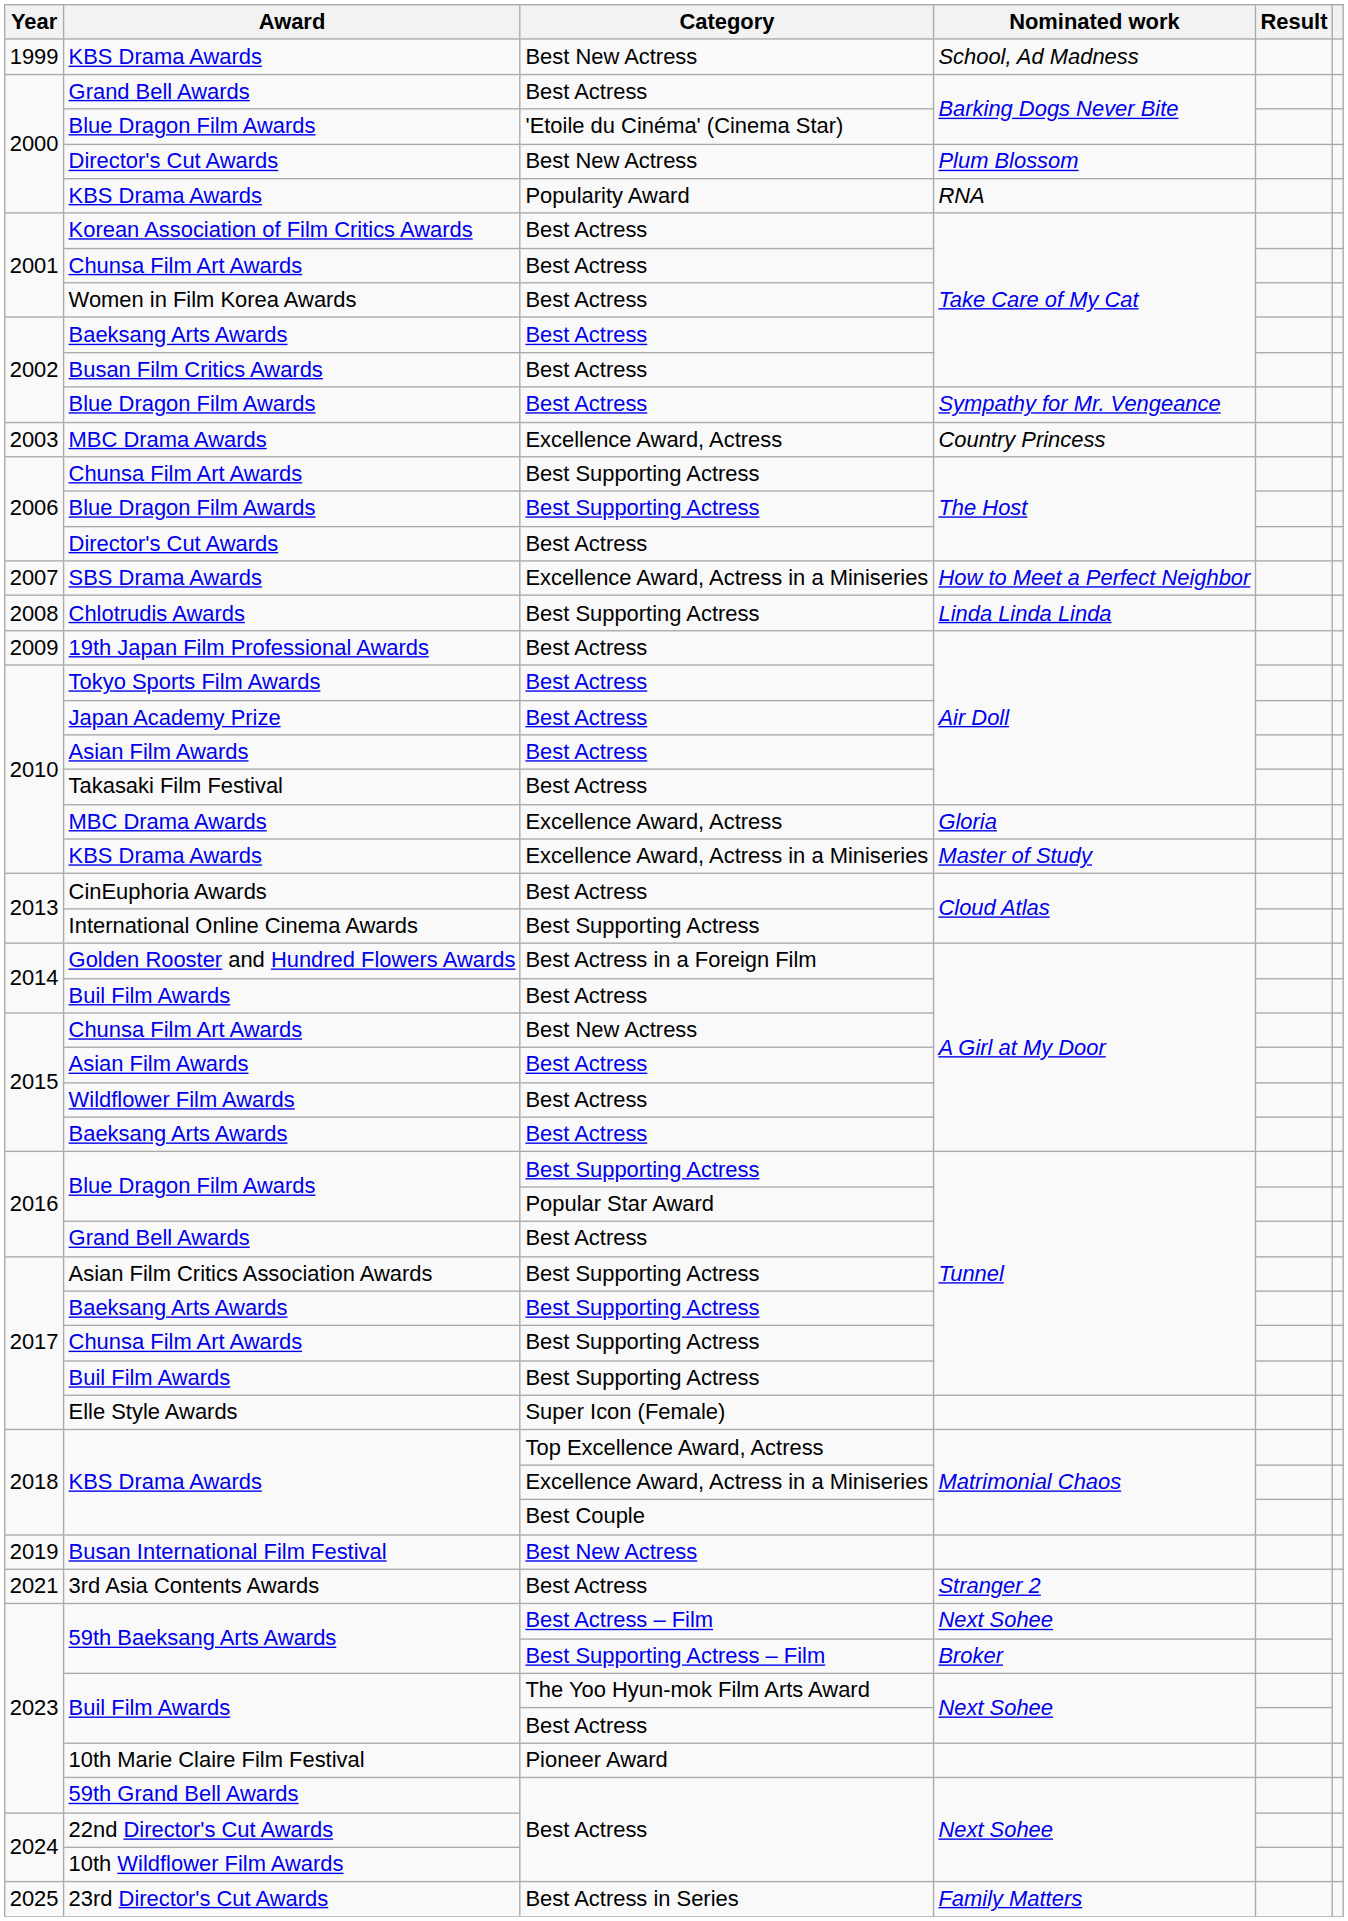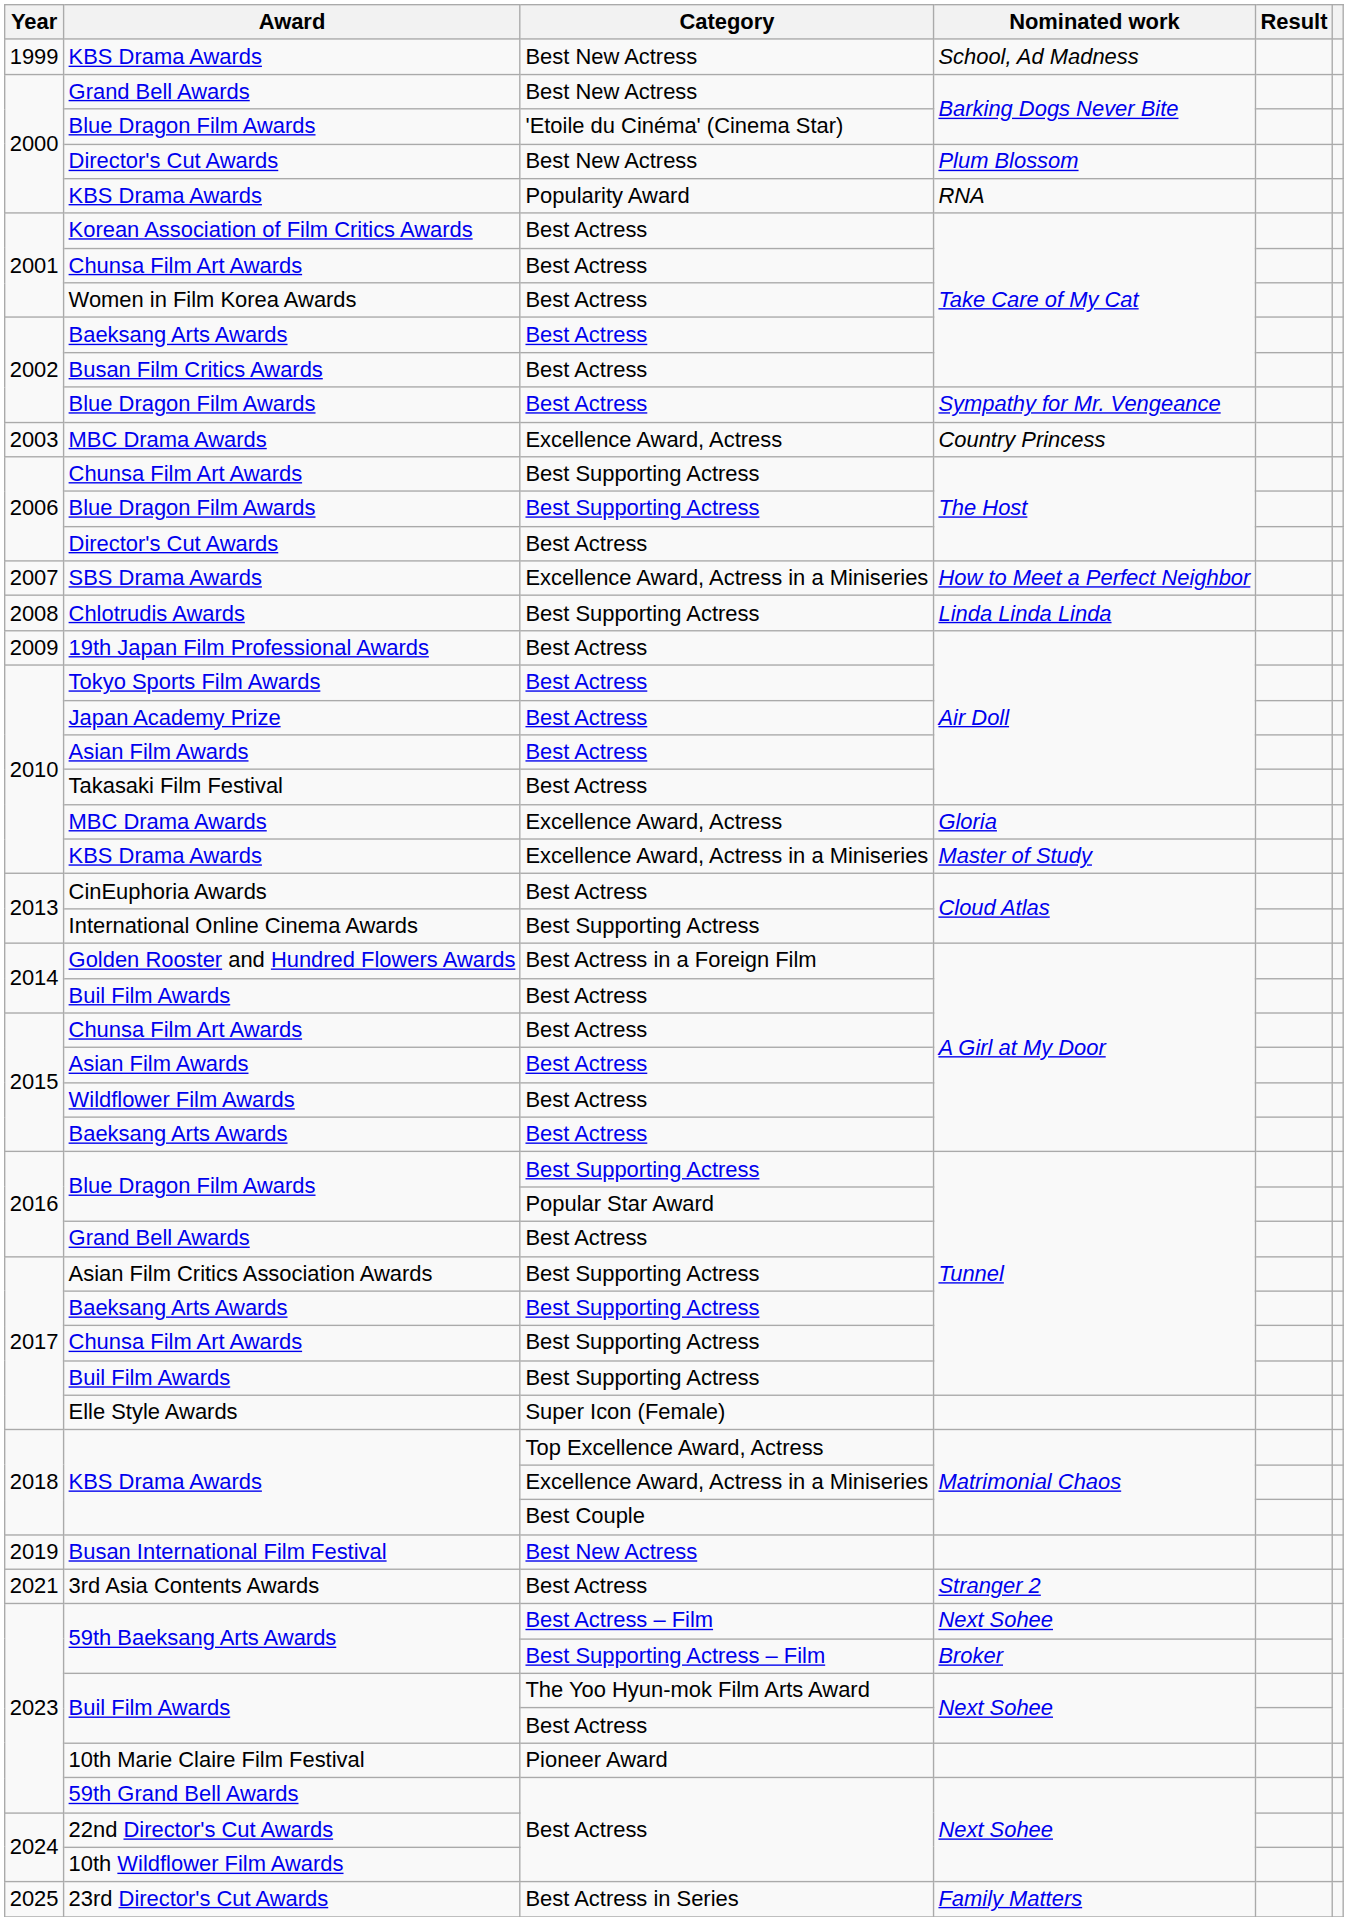 <table class="wikitable sortable">
 <tr>
 <th scope="col">Year</th>
 <th>Award</th>
 <th scope="col">Category</th>
 <th>Nominated work</th>
 <th scope="col">Result</th>
 <th></th>
 </tr>
 <tr>
 <td>1999</td>
 <td><a href='#'>KBS Drama Awards</a></td>
 <td>Best New Actress</td>
 <td><em>School, Ad Madness</em></td>
 <td></td>
 <td></td>
 </tr>
 <tr>
 <td rowspan="4">2000</td>
 <td><a href='#'>Grand Bell Awards</a></td>
-<td>Best Actress</td>
+<td>Best New Actress</td>
 <td rowspan="2"><em><a href='#'>Barking Dogs Never Bite</a></em></td>
 <td></td>
 <td></td>
 </tr>
 <tr>
 <td><a href='#'>Blue Dragon Film Awards</a></td>
 <td>'Etoile du Cinéma' (Cinema Star)</td>
 <td></td>
 <td></td>
 </tr>
 <tr>
 <td><a href='#'>Director's Cut Awards</a></td>
 <td>Best New Actress</td>
 <td><em><a href='#'>Plum Blossom</a></em></td>
 <td></td>
 <td></td>
 </tr>
 <tr>
 <td><a href='#'>KBS Drama Awards</a></td>
 <td>Popularity Award</td>
 <td><em>RNA</em></td>
 <td></td>
 <td></td>
 </tr>
 <tr>
 <td rowspan="3">2001</td>
 <td><a href='#'>Korean Association of Film Critics Awards</a></td>
 <td>Best Actress</td>
 <td rowspan="5"><em><a href='#'>Take Care of My Cat</a></em></td>
 <td></td>
 <td></td>
 </tr>
 <tr>
 <td><a href='#'>Chunsa Film Art Awards</a></td>
 <td>Best Actress</td>
 <td></td>
 <td></td>
 </tr>
 <tr>
 <td>Women in Film Korea Awards</td>
 <td>Best Actress</td>
 <td></td>
 <td></td>
 </tr>
 <tr>
 <td rowspan="3">2002</td>
 <td><a href='#'>Baeksang Arts Awards</a></td>
 <td><a href='#'>Best Actress</a></td>
 <td></td>
 <td></td>
 </tr>
 <tr>
 <td><a href='#'>Busan Film Critics Awards</a></td>
 <td>Best Actress</td>
 <td></td>
 <td></td>
 </tr>
 <tr>
 <td><a href='#'>Blue Dragon Film Awards</a></td>
 <td><a href='#'>Best Actress</a></td>
 <td><em><a href='#'>Sympathy for Mr. Vengeance</a></em></td>
 <td></td>
 <td></td>
 </tr>
 <tr>
 <td>2003</td>
 <td><a href='#'>MBC Drama Awards</a></td>
 <td>Excellence Award, Actress</td>
 <td><em>Country Princess</em></td>
 <td></td>
 <td></td>
 </tr>
 <tr>
 <td rowspan="3">2006</td>
 <td><a href='#'>Chunsa Film Art Awards</a></td>
 <td>Best Supporting Actress</td>
 <td rowspan="3"><em><a href='#'>The Host</a></em></td>
 <td></td>
 <td></td>
 </tr>
 <tr>
 <td><a href='#'>Blue Dragon Film Awards</a></td>
 <td><a href='#'>Best Supporting Actress</a></td>
 <td></td>
 <td></td>
 </tr>
 <tr>
 <td><a href='#'>Director's Cut Awards</a></td>
 <td>Best Actress</td>
 <td></td>
 <td></td>
 </tr>
 <tr>
 <td>2007</td>
 <td><a href='#'>SBS Drama Awards</a></td>
 <td>Excellence Award, Actress in a Miniseries</td>
 <td><em><a href='#'>How to Meet a Perfect Neighbor</a></em></td>
 <td></td>
 <td></td>
 </tr>
 <tr>
 <td>2008</td>
 <td><a href='#'>Chlotrudis Awards</a></td>
 <td>Best Supporting Actress</td>
 <td><em><a href='#'>Linda Linda Linda</a></em></td>
 <td></td>
 </tr>
 <tr>
 <td>2009</td>
 <td><a href='#'>19th Japan Film Professional Awards</a></td>
 <td>Best Actress</td>
 <td rowspan="5"><em><a href='#'>Air Doll</a></em></td>
 <td></td>
 <td></td>
 </tr>
 <tr>
 <td rowspan="6">2010</td>
 <td><a href='#'>Tokyo Sports Film Awards</a></td>
 <td><a href='#'>Best Actress</a></td>
 <td></td>
 <td></td>
 </tr>
 <tr>
 <td><a href='#'>Japan Academy Prize</a></td>
 <td><a href='#'>Best Actress</a></td>
 <td></td>
 <td></td>
 </tr>
 <tr>
 <td><a href='#'>Asian Film Awards</a></td>
 <td><a href='#'>Best Actress</a></td>
 <td></td>
 <td></td>
 </tr>
 <tr>
 <td>Takasaki Film Festival</td>
 <td>Best Actress</td>
 <td></td>
 <td></td>
 </tr>
 <tr>
 <td><a href='#'>MBC Drama Awards</a></td>
 <td>Excellence Award, Actress</td>
 <td><em><a href='#'>Gloria</a></em></td>
 <td></td>
 <td></td>
 </tr>
 <tr>
 <td><a href='#'>KBS Drama Awards</a></td>
 <td>Excellence Award, Actress in a Miniseries</td>
 <td><em><a href='#'>Master of Study</a></em></td>
 <td></td>
 <td></td>
 </tr>
 <tr>
 <td rowspan="2">2013</td>
 <td>CinEuphoria Awards</td>
 <td>Best Actress</td>
 <td rowspan="2"><em><a href='#'>Cloud Atlas</a></em></td>
 <td></td>
 <td></td>
 </tr>
 <tr>
 <td>International Online Cinema Awards</td>
 <td>Best Supporting Actress</td>
 <td></td>
 <td></td>
 </tr>
 <tr>
 <td rowspan="2">2014</td>
 <td><a href='#'>Golden Rooster</a> and <a href='#'>Hundred Flowers Awards</a></td>
 <td>Best Actress in a Foreign Film</td>
 <td rowspan="6"><em><a href='#'>A Girl at My Door</a></em></td>
 <td></td>
 <td></td>
 </tr>
 <tr>
 <td><a href='#'>Buil Film Awards</a></td>
 <td>Best Actress</td>
 <td></td>
 <td></td>
 </tr>
 <tr>
 <td rowspan="4">2015</td>
 <td><a href='#'>Chunsa Film Art Awards</a></td>
-<td>Best New Actress</td>
+<td>Best Actress</td>
 <td></td>
 <td></td>
 </tr>
 <tr>
 <td><a href='#'>Asian Film Awards</a></td>
 <td><a href='#'>Best Actress</a></td>
 <td></td>
 <td></td>
 </tr>
 <tr>
 <td><a href='#'>Wildflower Film Awards</a></td>
 <td>Best Actress</td>
 <td></td>
 <td></td>
 </tr>
 <tr>
 <td><a href='#'>Baeksang Arts Awards</a></td>
 <td><a href='#'>Best Actress</a></td>
 <td></td>
 <td></td>
 </tr>
 <tr>
 <td rowspan="3">2016</td>
 <td rowspan="2"><a href='#'>Blue Dragon Film Awards</a></td>
 <td><a href='#'>Best Supporting Actress</a></td>
 <td rowspan="7"><a href='#'><em>Tunnel</em></a></td>
 <td></td>
 <td></td>
 </tr>
 <tr>
 <td>Popular Star Award</td>
 <td></td>
 <td></td>
 </tr>
 <tr>
 <td><a href='#'>Grand Bell Awards</a></td>
 <td>Best Actress</td>
 <td></td>
 <td></td>
 </tr>
 <tr>
 <td rowspan="5">2017</td>
 <td>Asian Film Critics Association Awards</td>
 <td>Best Supporting Actress</td>
 <td></td>
 <td></td>
 </tr>
 <tr>
 <td><a href='#'>Baeksang Arts Awards</a></td>
 <td><a href='#'>Best Supporting Actress</a></td>
 <td></td>
 <td></td>
 </tr>
 <tr>
 <td><a href='#'>Chunsa Film Art Awards</a></td>
 <td>Best Supporting Actress</td>
 <td></td>
 <td></td>
 </tr>
 <tr>
 <td><a href='#'>Buil Film Awards</a></td>
 <td>Best Supporting Actress</td>
 <td></td>
 <td></td>
 </tr>
 <tr>
 <td>Elle Style Awards</td>
 <td>Super Icon (Female)</td>
 <td></td>
 <td></td>
 <td></td>
 </tr>
 <tr>
 <td rowspan="3">2018</td>
 <td rowspan="3"><a href='#'>KBS Drama Awards</a></td>
 <td>Top Excellence Award, Actress</td>
 <td rowspan="3"><em><a href='#'>Matrimonial Chaos</a></em></td>
 <td></td>
 <td></td>
 </tr>
 <tr>
 <td>Excellence Award, Actress in a Miniseries</td>
 <td></td>
 <td></td>
 </tr>
 <tr>
 <td>Best Couple </td>
 <td></td>
 <td></td>
 </tr>
 <tr>
 <td>2019</td>
 <td><a href='#'>Busan International Film Festival</a></td>
 <td><a href='#'>Best New Actress</a></td>
 <td></td>
 <td></td>
 <td></td>
 </tr>
 <tr>
 <td>2021</td>
 <td>3rd Asia Contents Awards</td>
 <td>Best Actress</td>
 <td><em><a href='#'>Stranger 2</a></em></td>
 <td></td>
 <td></td>
 </tr>
 <tr>
 <td rowspan="6">2023</td>
 <td rowspan="2"><a href='#'>59th Baeksang Arts Awards</a></td>
 <td><a href='#'>Best Actress – Film</a></td>
 <td><em><a href='#'>Next Sohee</a></em></td>
 <td></td>
 <td rowspan="2"></td>
 </tr>
 <tr>
 <td><a href='#'>Best Supporting Actress – Film</a></td>
 <td><em><a href='#'>Broker</a></em></td>
 <td></td>
 </tr>
 <tr>
 <td rowspan="2"><a href='#'>Buil Film Awards</a></td>
 <td>The Yoo Hyun-mok Film Arts Award</td>
 <td rowspan="2"><em><a href='#'>Next Sohee</a></em></td>
 <td></td>
 <td rowspan="2"></td>
 </tr>
 <tr>
 <td>Best Actress</td>
 <td></td>
 </tr>
 <tr>
 <td>10th Marie Claire Film Festival</td>
 <td>Pioneer Award</td>
 <td></td>
 <td></td>
 <td></td>
 </tr>
 <tr>
 <td><a href='#'>59th Grand Bell Awards</a></td>
 <td rowspan="3">Best Actress</td>
 <td rowspan="3"><em><a href='#'>Next Sohee</a></em></td>
 <td></td>
 <td></td>
 </tr>
 <tr>
 <td rowspan="2">2024</td>
 <td>22nd <a href='#'>Director's Cut Awards</a></td>
 <td></td>
 <td></td>
 </tr>
 <tr>
 <td>10th <a href='#'>Wildflower Film Awards</a></td>
 <td></td>
 <td></td>
 </tr>
 <tr>
 <td rowspan="1">2025</td>
 <td rowspan="1">23rd <a href='#'>Director's Cut Awards</a></td>
 <td>Best Actress in Series</td>
 <td><em><a href='#'>Family Matters</a></em></td>
 <td></td>
 <td></td>
 </tr>
 <tr>
 </tr>
 </table>
